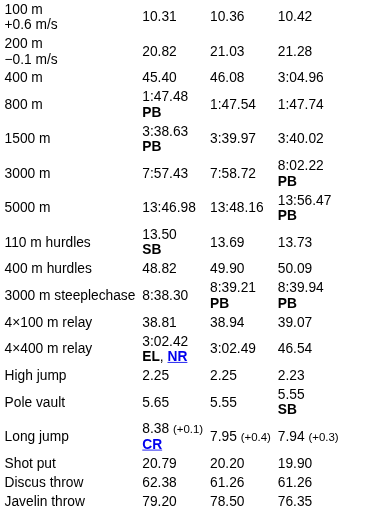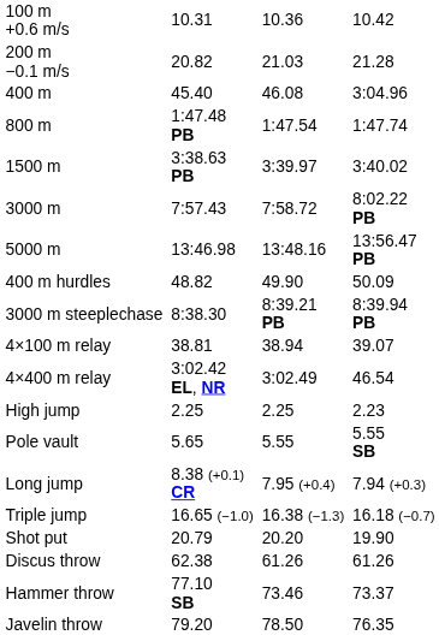 <table>
 <tr>
 <td>100 m<br> +0.6 m/s</td>
 <td></td>
 <td>10.31</td>
 <td></td>
 <td>10.36</td>
 <td></td>
 <td>10.42</td>
 </tr>
 <tr>
 <td>200 m<br> −0.1 m/s</td>
 <td></td>
 <td>20.82</td>
 <td></td>
 <td>21.03</td>
 <td></td>
 <td>21.28</td>
 </tr>
 <tr>
 <td>400 m</td>
 <td></td>
 <td>45.40</td>
 <td></td>
 <td>46.08</td>
 <td></td>
 <td>3:04.96</td>
 </tr>
 <tr>
 <td>800 m<br></td>
 <td></td>
 <td>1:47.48<br><strong>PB</strong></td>
 <td></td>
 <td>1:47.54</td>
 <td></td>
 <td>1:47.74</td>
 </tr>
 <tr>
 <td>1500 m</td>
 <td></td>
 <td>3:38.63<br><strong>PB</strong></td>
 <td></td>
 <td>3:39.97</td>
 <td></td>
 <td>3:40.02</td>
 </tr>
 <tr>
 <td>3000 m</td>
 <td></td>
 <td>7:57.43</td>
 <td></td>
 <td>7:58.72</td>
 <td></td>
 <td>8:02.22 <br><strong>PB</strong></td>
 </tr>
 <tr>
 <td>5000 m</td>
 <td></td>
 <td>13:46.98</td>
 <td></td>
 <td>13:48.16</td>
 <td></td>
 <td>13:56.47<br><strong>PB</strong></td>
 </tr>
 <tr>
-<td>110 m hurdles</td>
-<td></td>
-<td>13.50 <br><strong>SB</strong></td>
-<td></td>
-<td>13.69</td>
-<td></td>
-<td>13.73</td>
-</tr>
-<tr>
 <td>400 m hurdles</td>
 <td></td>
 <td>48.82</td>
 <td></td>
 <td>49.90</td>
 <td></td>
 <td>50.09</td>
 </tr>
 <tr>
 <td>3000 m steeplechase</td>
 <td></td>
 <td>8:38.30</td>
 <td></td>
 <td>8:39.21 <br><strong>PB</strong></td>
 <td></td>
 <td>8:39.94 <br><strong>PB</strong></td>
 </tr>
 <tr>
 <td>4×100 m relay</td>
 <td></td>
 <td>38.81</td>
 <td></td>
 <td>38.94</td>
 <td></td>
 <td>39.07</td>
 </tr>
 <tr>
 <td>4×400 m relay</td>
 <td></td>
 <td>3:02.42<br><strong>EL</strong>, <strong><a href='#'>NR</a></strong></td>
 <td></td>
 <td>3:02.49</td>
 <td></td>
 <td>46.54</td>
 </tr>
 <tr>
 <td>High jump</td>
 <td></td>
 <td>2.25</td>
 <td></td>
 <td>2.25</td>
 <td></td>
 <td>2.23</td>
 </tr>
 <tr>
 <td>Pole vault</td>
 <td></td>
 <td>5.65</td>
 <td></td>
 <td>5.55</td>
 <td></td>
 <td>5.55<br><strong>SB</strong></td>
 </tr>
 <tr>
 <td>Long jump</td>
 <td></td>
 <td>8.38 <small>(+0.1)</small><br> <strong><a href='#'>CR</a></strong></td>
 <td></td>
 <td>7.95 <small>(+0.4)</small></td>
 <td></td>
 <td>7.94 <small>(+0.3)</small></td>
 </tr>
 <tr>
+<td>Triple jump</td>
+<td></td>
+<td>16.65 <small>(−1.0)</small></td>
+<td></td>
+<td>16.38 <small>(−1.3)</small></td>
+<td></td>
+<td>16.18 <small>(−0.7)</small></td>
+</tr>
+<tr>
 <td>Shot put</td>
 <td></td>
 <td>20.79</td>
 <td></td>
 <td>20.20</td>
 <td></td>
 <td>19.90</td>
 </tr>
 <tr>
 <td>Discus throw</td>
 <td></td>
 <td>62.38</td>
 <td></td>
 <td>61.26</td>
 <td></td>
 <td>61.26</td>
 </tr>
 <tr>
+<td>Hammer throw</td>
+<td></td>
+<td>77.10<br><strong>SB</strong></td>
+<td></td>
+<td>73.46</td>
+<td></td>
+<td>73.37</td>
+</tr>
+<tr>
 <td>Javelin throw</td>
 <td></td>
 <td>79.20</td>
 <td></td>
 <td>78.50</td>
 <td></td>
 <td>76.35</td>
 </tr>
 </table>
